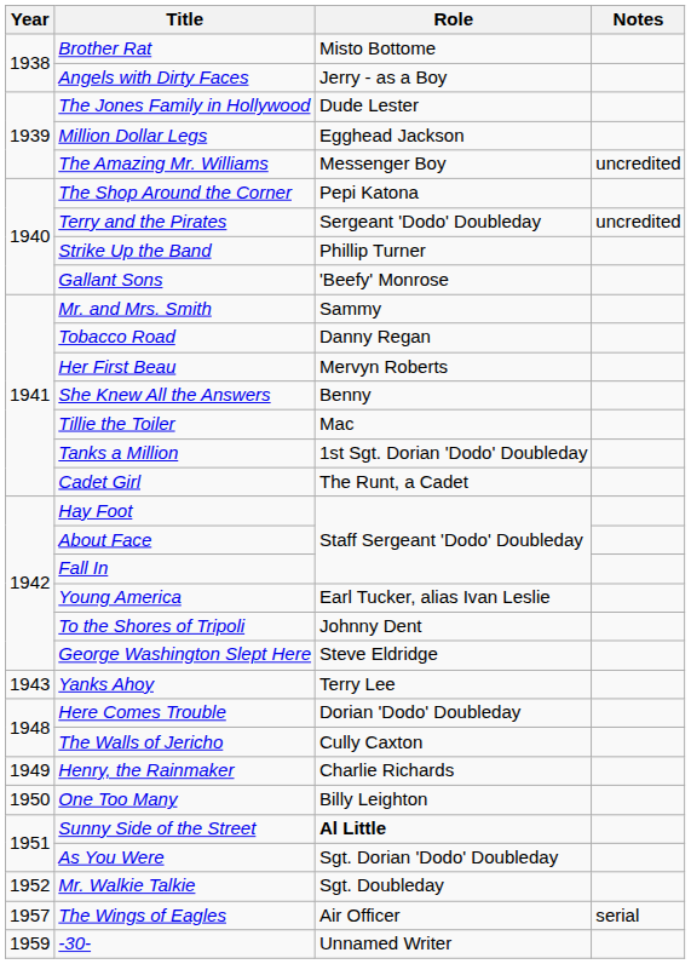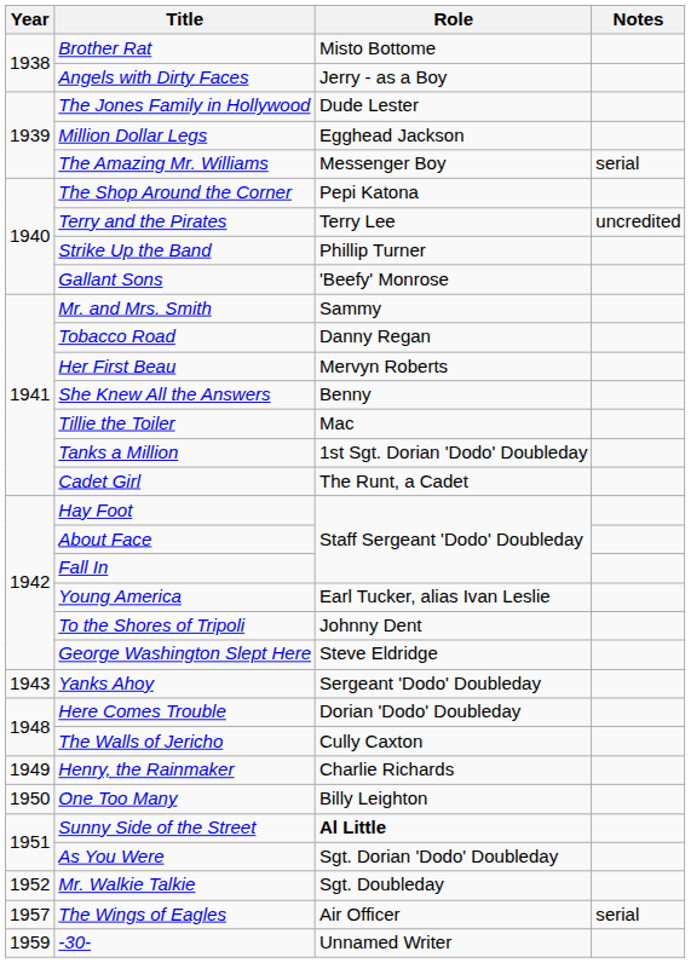 <table class="wikitable">
 <tr>
 <th>Year</th>
 <th>Title</th>
 <th>Role</th>
 <th>Notes</th>
 </tr>
 <tr>
 <td rowspan=2>1938</td>
 <td><em><a href='#'>Brother Rat</a></em></td>
 <td>Misto Bottome</td>
 <td></td>
 </tr>
 <tr>
 <td><em><a href='#'>Angels with Dirty Faces</a></em></td>
 <td>Jerry - as a Boy</td>
 <td></td>
 </tr>
 <tr>
 <td rowspan=3>1939</td>
 <td><em><a href='#'>The Jones Family in Hollywood</a></em></td>
 <td>Dude Lester</td>
 <td></td>
 </tr>
 <tr>
 <td><em><a href='#'>Million Dollar Legs</a></em></td>
 <td>Egghead Jackson</td>
 <td></td>
 </tr>
 <tr>
 <td><em><a href='#'>The Amazing Mr. Williams</a></em></td>
 <td>Messenger Boy</td>
-<td>uncredited</td>
+<td>serial</td>
 </tr>
 <tr>
 <td rowspan=4>1940</td>
 <td><em><a href='#'>The Shop Around the Corner</a></em></td>
 <td>Pepi Katona</td>
 <td></td>
 </tr>
 <tr>
 <td><em><a href='#'>Terry and the Pirates</a></em></td>
-<td>Sergeant 'Dodo' Doubleday</td>
+<td>Terry Lee</td>
 <td>uncredited</td>
 </tr>
 <tr>
 <td><em><a href='#'>Strike Up the Band</a></em></td>
 <td>Phillip Turner</td>
 <td></td>
 </tr>
 <tr>
 <td><em><a href='#'>Gallant Sons</a></em></td>
 <td>'Beefy' Monrose</td>
 <td></td>
 </tr>
 <tr>
 <td rowspan=7>1941</td>
 <td><em><a href='#'>Mr. and Mrs. Smith</a></em></td>
 <td>Sammy</td>
 <td></td>
 </tr>
 <tr>
 <td><em><a href='#'>Tobacco Road</a></em></td>
 <td>Danny Regan</td>
 <td></td>
 </tr>
 <tr>
 <td><em><a href='#'>Her First Beau</a></em></td>
 <td>Mervyn Roberts</td>
 <td></td>
 </tr>
 <tr>
 <td><em><a href='#'>She Knew All the Answers</a></em></td>
 <td>Benny</td>
 <td></td>
 </tr>
 <tr>
 <td><em><a href='#'>Tillie the Toiler</a></em></td>
 <td>Mac</td>
 <td></td>
 </tr>
 <tr>
 <td><em><a href='#'>Tanks a Million</a></em></td>
 <td>1st Sgt. Dorian 'Dodo' Doubleday</td>
 <td></td>
 </tr>
 <tr>
 <td><em><a href='#'>Cadet Girl</a></em></td>
 <td>The Runt, a Cadet</td>
 <td></td>
 </tr>
 <tr>
 <td rowspan=6>1942</td>
 <td><em><a href='#'>Hay Foot</a></em></td>
 <td rowspan="3">Staff Sergeant 'Dodo' Doubleday</td>
 <td></td>
 </tr>
 <tr>
 <td><em><a href='#'>About Face</a></em></td>
 <td></td>
 </tr>
 <tr>
 <td><em><a href='#'>Fall In</a></em></td>
 <td></td>
 </tr>
 <tr>
 <td><em><a href='#'>Young America</a></em></td>
 <td>Earl Tucker, alias Ivan Leslie</td>
 <td></td>
 </tr>
 <tr>
 <td><em><a href='#'>To the Shores of Tripoli</a></em></td>
 <td>Johnny Dent</td>
 <td></td>
 </tr>
 <tr>
 <td><em><a href='#'>George Washington Slept Here</a></em></td>
 <td>Steve Eldridge</td>
 <td></td>
 </tr>
 <tr>
 <td>1943</td>
 <td><em><a href='#'>Yanks Ahoy</a></em></td>
-<td>Terry Lee</td>
+<td>Sergeant 'Dodo' Doubleday</td>
 <td></td>
 </tr>
 <tr>
 <td rowspan=2>1948</td>
 <td><em><a href='#'>Here Comes Trouble</a></em></td>
 <td>Dorian 'Dodo' Doubleday</td>
 <td></td>
 </tr>
 <tr>
 <td><em><a href='#'>The Walls of Jericho</a></em></td>
 <td>Cully Caxton</td>
 <td></td>
 </tr>
 <tr>
 <td>1949</td>
 <td><em><a href='#'>Henry, the Rainmaker</a></em></td>
 <td>Charlie Richards</td>
 <td></td>
 </tr>
 <tr>
 <td>1950</td>
 <td><em><a href='#'>One Too Many</a></em></td>
 <td>Billy Leighton</td>
 <td></td>
 </tr>
 <tr>
 <td rowspan=2>1951</td>
 <td><em><a href='#'>Sunny Side of the Street</a></em></td>
 <td><strong>Al Little</strong></td>
 <td></td>
 </tr>
 <tr>
 <td><em><a href='#'>As You Were</a></em></td>
 <td>Sgt. Dorian 'Dodo' Doubleday</td>
 <td></td>
 </tr>
 <tr>
 <td>1952</td>
 <td><em><a href='#'>Mr. Walkie Talkie</a></em></td>
 <td>Sgt. Doubleday</td>
 <td></td>
 </tr>
 <tr>
 <td>1957</td>
 <td><em><a href='#'>The Wings of Eagles</a></em></td>
 <td>Air Officer</td>
 <td>serial</td>
 </tr>
 <tr>
 <td>1959</td>
 <td><em><a href='#'>-30-</a></em></td>
 <td>Unnamed Writer</td>
 <td></td>
 </tr>
 </table>
